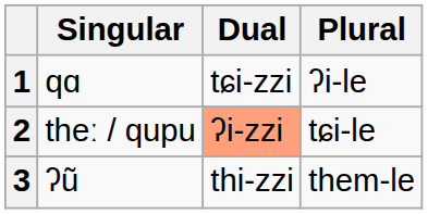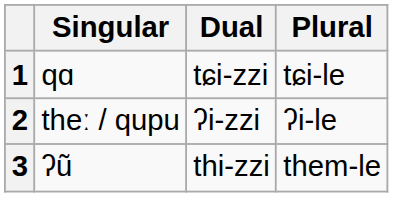 <table class="wikitable">
 <tr>
 <th></th>
 <th>Singular</th>
 <th>Dual</th>
 <th>Plural</th>
 </tr>
 <tr>
 <th>1</th>
 <td>qɑ</td>
 <td>tɕi-zzi</td>
-<td>ʔi-le</td>
+<td>tɕi-le</td>
 </tr>
 <tr>
 <th>2</th>
 <td>theː / qupu</td>
-<td style="background: lightsalmon;">ʔi-zzi</td>
-<td>tɕi-le</td>
+<td>ʔi-zzi</td>
+<td>ʔi-le</td>
 </tr>
 <tr>
 <th>3</th>
 <td>ʔũ</td>
 <td>thi-zzi</td>
 <td>them-le</td>
 </tr>
 </table>
